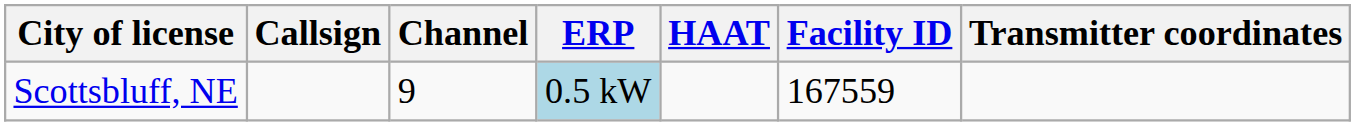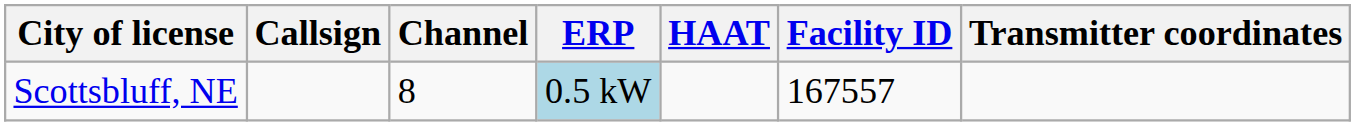 <table class="wikitable">
 <tr>
 <th>City of license</th>
 <th>Callsign</th>
 <th>Channel</th>
 <th><a href='#'>ERP</a></th>
 <th><a href='#'>HAAT</a></th>
 <th><a href='#'>Facility ID</a></th>
 <th>Transmitter coordinates</th>
 </tr>
 <tr>
 <td><a href='#'>Scottsbluff, NE</a></td>
 <td><strong></strong></td>
-<td>9</td>
+<td>8</td>
 <td style="background: lightblue;">0.5 kW</td>
 <td></td>
-<td>167559</td>
+<td>167557</td>
 <td></td>
 </tr>
 </table>
